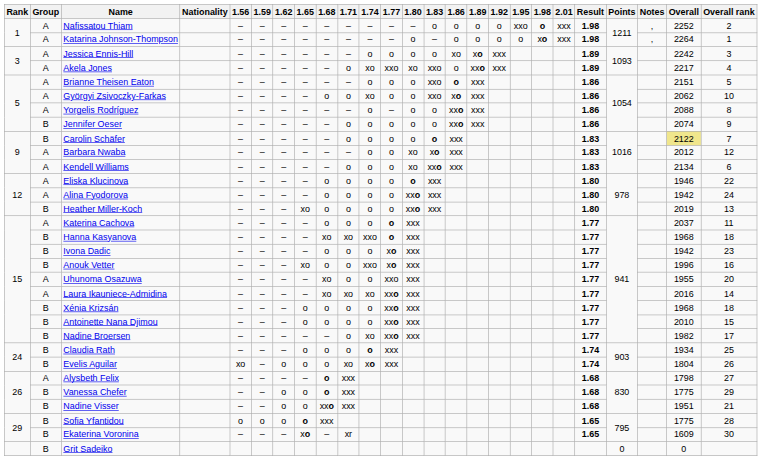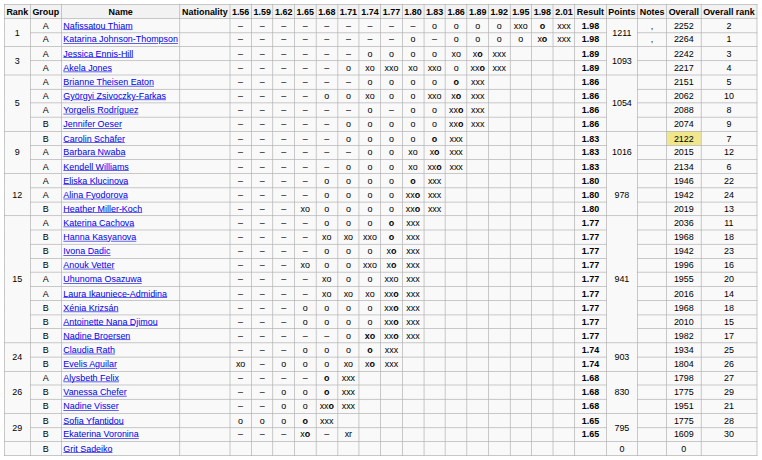 <table class="wikitable sortable" style="text-align:center;font-size:90%">
 <tr>
 <th>Rank</th>
 <th>Group</th>
 <th>Name</th>
 <th>Nationality</th>
 <th>1.56</th>
 <th>1.59</th>
 <th>1.62</th>
 <th>1.65</th>
 <th>1.68</th>
 <th>1.71</th>
 <th>1.74</th>
 <th>1.77</th>
 <th>1.80</th>
 <th>1.83</th>
 <th>1.86</th>
 <th>1.89</th>
 <th>1.92</th>
 <th>1.95</th>
 <th>1.98</th>
 <th>2.01</th>
 <th>Result</th>
 <th>Points</th>
 <th>Notes</th>
 <th>Overall</th>
 <th>Overall rank</th>
 </tr>
 <tr>
 <td rowspan=2>1</td>
 <td>A</td>
 <td align=left><a href='#'>Nafissatou Thiam</a></td>
 <td align=left></td>
 <td>–</td>
 <td>–</td>
 <td>–</td>
 <td>–</td>
 <td>–</td>
 <td>–</td>
 <td>–</td>
 <td>–</td>
 <td>–</td>
 <td>o</td>
 <td>o</td>
 <td>o</td>
 <td>o</td>
 <td>xxo</td>
 <td><strong>o</strong></td>
 <td>xxx</td>
 <td><strong>1.98</strong></td>
 <td rowspan=2>1211</td>
 <td>, </td>
 <td>2252</td>
 <td>2</td>
 </tr>
 <tr>
 <td>A</td>
 <td align=left><a href='#'>Katarina Johnson-Thompson</a></td>
 <td align=left></td>
 <td>–</td>
 <td>–</td>
 <td>–</td>
 <td>–</td>
 <td>–</td>
 <td>–</td>
 <td>–</td>
 <td>–</td>
 <td>o</td>
 <td>–</td>
 <td>o</td>
 <td>o</td>
 <td>o</td>
 <td>o</td>
 <td>x<strong>o</strong></td>
 <td>xxx</td>
 <td><strong>1.98</strong></td>
 <td>,  </td>
 <td>2264</td>
 <td>1</td>
 </tr>
 <tr>
 <td rowspan=2>3</td>
 <td>A</td>
 <td align=left><a href='#'>Jessica Ennis-Hill</a></td>
 <td align=left></td>
 <td>–</td>
 <td>–</td>
 <td>–</td>
 <td>–</td>
 <td>–</td>
 <td>–</td>
 <td>o</td>
 <td>o</td>
 <td>o</td>
 <td>o</td>
 <td>xo</td>
 <td>x<strong>o</strong></td>
 <td>xxx</td>
 <td></td>
 <td></td>
 <td></td>
 <td><strong>1.89</strong></td>
 <td rowspan=2>1093</td>
 <td></td>
 <td>2242</td>
 <td>3</td>
 </tr>
 <tr>
 <td>A</td>
 <td align=left><a href='#'>Akela Jones</a></td>
 <td align=left></td>
 <td>–</td>
 <td>–</td>
 <td>–</td>
 <td>–</td>
 <td>–</td>
 <td>o</td>
 <td>xo</td>
 <td>xxo</td>
 <td>xo</td>
 <td>xxo</td>
 <td>o</td>
 <td>xx<strong>o</strong></td>
 <td>xxx</td>
 <td></td>
 <td></td>
 <td></td>
 <td><strong>1.89</strong></td>
 <td></td>
 <td>2217</td>
 <td>4</td>
 </tr>
 <tr>
 <td rowspan=4>5</td>
 <td>A</td>
 <td align=left><a href='#'>Brianne Theisen Eaton</a></td>
 <td align=left></td>
 <td>–</td>
 <td>–</td>
 <td>–</td>
 <td>–</td>
 <td>–</td>
 <td>–</td>
 <td>o</td>
 <td>o</td>
 <td>o</td>
-<td>xxo</td>
+<td>o</td>
 <td><strong>o</strong></td>
 <td>xxx</td>
 <td></td>
 <td></td>
 <td></td>
 <td></td>
 <td><strong>1.86</strong></td>
 <td rowspan=4>1054</td>
 <td></td>
 <td>2151</td>
 <td>5</td>
 </tr>
 <tr>
 <td>A</td>
 <td align=left><a href='#'>Györgyi Zsivoczky-Farkas</a></td>
 <td align=left></td>
 <td>–</td>
 <td>–</td>
 <td>–</td>
 <td>–</td>
 <td>o</td>
 <td>o</td>
 <td>xo</td>
 <td>o</td>
 <td>o</td>
 <td>xxo</td>
 <td>x<strong>o</strong></td>
 <td>xxx</td>
 <td></td>
 <td></td>
 <td></td>
 <td></td>
 <td><strong>1.86</strong></td>
 <td></td>
 <td>2062</td>
 <td>10</td>
 </tr>
 <tr>
 <td>A</td>
 <td align=left><a href='#'>Yorgelis Rodríguez</a></td>
 <td align=left></td>
 <td>–</td>
 <td>–</td>
 <td>–</td>
 <td>–</td>
 <td>–</td>
 <td>–</td>
 <td>o</td>
 <td>–</td>
 <td>o</td>
 <td>o</td>
 <td>xx<strong>o</strong></td>
 <td>xxx</td>
 <td></td>
 <td></td>
 <td></td>
 <td></td>
 <td><strong>1.86</strong></td>
 <td></td>
 <td>2088</td>
 <td>8</td>
 </tr>
 <tr>
 <td>B</td>
 <td align=left><a href='#'>Jennifer Oeser</a></td>
 <td align=left></td>
 <td>–</td>
 <td>–</td>
 <td>–</td>
 <td>–</td>
 <td>–</td>
 <td>o</td>
 <td>o</td>
 <td>o</td>
 <td>o</td>
 <td>o</td>
 <td>xx<strong>o</strong></td>
 <td>xxx</td>
 <td></td>
 <td></td>
 <td></td>
 <td></td>
 <td><strong>1.86</strong></td>
 <td></td>
 <td>2074</td>
 <td>9</td>
 </tr>
 <tr>
 <td rowspan=3>9</td>
 <td>B</td>
 <td align=left><a href='#'>Carolin Schäfer</a></td>
 <td align=left></td>
 <td>–</td>
 <td>–</td>
 <td>–</td>
 <td>–</td>
 <td>–</td>
 <td>o</td>
 <td>o</td>
 <td>o</td>
 <td>o</td>
 <td><strong>o</strong></td>
 <td>xxx</td>
 <td></td>
 <td></td>
 <td></td>
 <td></td>
 <td></td>
 <td><strong>1.83</strong></td>
 <td rowspan=3>1016</td>
 <td></td>
 <td style="background: khaki;">2122</td>
 <td>7</td>
 </tr>
 <tr>
 <td>A</td>
 <td align=left><a href='#'>Barbara Nwaba</a></td>
 <td align=left></td>
 <td>–</td>
 <td>–</td>
 <td>–</td>
 <td>–</td>
 <td>–</td>
 <td>–</td>
 <td>o</td>
 <td>o</td>
 <td>xo</td>
 <td>x<strong>o</strong></td>
 <td>xxx</td>
 <td></td>
 <td></td>
 <td></td>
 <td></td>
 <td></td>
 <td><strong>1.83</strong></td>
 <td></td>
-<td>2012</td>
+<td>2015</td>
 <td>12</td>
 </tr>
 <tr>
 <td>A</td>
 <td align=left><a href='#'>Kendell Williams</a></td>
 <td align=left></td>
 <td>–</td>
 <td>–</td>
 <td>–</td>
 <td>–</td>
 <td>–</td>
 <td>o</td>
 <td>o</td>
 <td>o</td>
 <td>xo</td>
 <td>xx<strong>o</strong></td>
 <td>xxx</td>
 <td></td>
 <td></td>
 <td></td>
 <td></td>
 <td></td>
 <td><strong>1.83</strong></td>
 <td></td>
 <td>2134</td>
 <td>6</td>
 </tr>
 <tr>
 <td rowspan=3>12</td>
 <td>A</td>
 <td align=left><a href='#'>Eliska Klucinova</a></td>
 <td align=left></td>
 <td>–</td>
 <td>–</td>
 <td>–</td>
 <td>–</td>
 <td>o</td>
 <td>o</td>
 <td>o</td>
 <td>o</td>
 <td><strong>o</strong></td>
 <td>xxx</td>
 <td></td>
 <td></td>
 <td></td>
 <td></td>
 <td></td>
 <td></td>
 <td><strong>1.80</strong></td>
 <td rowspan=3>978</td>
 <td></td>
 <td>1946</td>
 <td>22</td>
 </tr>
 <tr>
 <td>A</td>
 <td align=left><a href='#'>Alina Fyodorova</a></td>
 <td align=left></td>
 <td>–</td>
 <td>–</td>
 <td>–</td>
 <td>–</td>
 <td>o</td>
 <td>o</td>
 <td>o</td>
 <td>o</td>
 <td>xx<strong>o</strong></td>
 <td>xxx</td>
 <td></td>
 <td></td>
 <td></td>
 <td></td>
 <td></td>
 <td></td>
 <td><strong>1.80</strong></td>
 <td></td>
 <td>1942</td>
 <td>24</td>
 </tr>
 <tr>
 <td>B</td>
 <td align=left><a href='#'>Heather Miller-Koch</a></td>
 <td align=left></td>
 <td>–</td>
 <td>–</td>
 <td>–</td>
 <td>xo</td>
 <td>o</td>
 <td>o</td>
 <td>o</td>
 <td>o</td>
 <td>xx<strong>o</strong></td>
 <td>xxx</td>
 <td></td>
 <td></td>
 <td></td>
 <td></td>
 <td></td>
 <td></td>
 <td><strong>1.80</strong></td>
 <td></td>
 <td>2019</td>
 <td>13</td>
 </tr>
 <tr>
 <td rowspan=9>15</td>
 <td>A</td>
 <td align=left><a href='#'>Katerina Cachova</a></td>
 <td align=left></td>
 <td>–</td>
 <td>–</td>
 <td>–</td>
 <td>–</td>
 <td>o</td>
 <td>o</td>
 <td>o</td>
 <td><strong>o</strong></td>
 <td>xxx</td>
 <td></td>
 <td></td>
 <td></td>
 <td></td>
 <td></td>
 <td></td>
 <td></td>
 <td><strong>1.77</strong></td>
 <td rowspan=9>941</td>
 <td></td>
-<td>2037</td>
+<td>2036</td>
 <td>11</td>
 </tr>
 <tr>
 <td>B</td>
 <td align=left><a href='#'>Hanna Kasyanova</a></td>
 <td align=left></td>
 <td>–</td>
 <td>–</td>
 <td>–</td>
 <td>–</td>
 <td>xo</td>
 <td>xo</td>
 <td>xxo</td>
 <td><strong>o</strong></td>
 <td>xxx</td>
 <td></td>
 <td></td>
 <td></td>
 <td></td>
 <td></td>
 <td></td>
 <td></td>
 <td><strong>1.77</strong></td>
 <td></td>
 <td>1968</td>
 <td>18</td>
 </tr>
 <tr>
 <td>B</td>
 <td align=left><a href='#'>Ivona Dadic</a></td>
 <td align=left></td>
 <td>–</td>
 <td>–</td>
 <td>–</td>
 <td>–</td>
 <td>o</td>
 <td>o</td>
 <td>o</td>
 <td>x<strong>o</strong></td>
 <td>xxx</td>
 <td></td>
 <td></td>
 <td></td>
 <td></td>
 <td></td>
 <td></td>
 <td></td>
 <td><strong>1.77</strong></td>
 <td></td>
 <td>1942</td>
 <td>23</td>
 </tr>
 <tr>
 <td>B</td>
 <td align=left><a href='#'>Anouk Vetter</a></td>
 <td align=left></td>
 <td>–</td>
 <td>–</td>
 <td>–</td>
 <td>xo</td>
 <td>o</td>
 <td>o</td>
 <td>xxo</td>
 <td>x<strong>o</strong></td>
 <td>xxx</td>
 <td></td>
 <td></td>
 <td></td>
 <td></td>
 <td></td>
 <td></td>
 <td></td>
 <td><strong>1.77</strong></td>
 <td></td>
 <td>1996</td>
 <td>16</td>
 </tr>
 <tr>
 <td>A</td>
 <td align=left><a href='#'>Uhunoma Osazuwa</a></td>
 <td align=left></td>
 <td>–</td>
 <td>–</td>
 <td>–</td>
 <td>–</td>
 <td>xo</td>
 <td>o</td>
 <td>o</td>
 <td>xxo</td>
 <td>xxx</td>
 <td></td>
 <td></td>
 <td></td>
 <td></td>
 <td></td>
 <td></td>
 <td></td>
 <td><strong>1.77</strong></td>
 <td></td>
 <td>1955</td>
 <td>20</td>
 </tr>
 <tr>
 <td>A</td>
 <td align=left><a href='#'>Laura Ikauniece-Admidina</a></td>
 <td align=left></td>
 <td>–</td>
 <td>–</td>
 <td>–</td>
 <td>–</td>
 <td>xo</td>
 <td>xo</td>
 <td>xo</td>
 <td>xx<strong>o</strong></td>
 <td>xxx</td>
 <td></td>
 <td></td>
 <td></td>
 <td></td>
 <td></td>
 <td></td>
 <td></td>
 <td><strong>1.77</strong></td>
 <td></td>
 <td>2016</td>
 <td>14</td>
 </tr>
 <tr>
 <td>B</td>
 <td align=left><a href='#'>Xénia Krizsán</a></td>
 <td align=left></td>
 <td>–</td>
 <td>–</td>
 <td>–</td>
 <td>o</td>
 <td>o</td>
 <td>o</td>
 <td>o</td>
 <td>xx<strong>o</strong></td>
 <td>xxx</td>
 <td></td>
 <td></td>
 <td></td>
 <td></td>
 <td></td>
 <td></td>
 <td></td>
 <td><strong>1.77</strong></td>
 <td></td>
 <td>1968</td>
 <td>18</td>
 </tr>
 <tr>
 <td>B</td>
 <td align=left><a href='#'>Antoinette Nana Djimou</a></td>
 <td align=left></td>
 <td>–</td>
 <td>–</td>
 <td>–</td>
 <td>o</td>
 <td>o</td>
 <td>o</td>
 <td>o</td>
 <td>xx<strong>o</strong></td>
 <td>xxx</td>
 <td></td>
 <td></td>
 <td></td>
 <td></td>
 <td></td>
 <td></td>
 <td></td>
 <td><strong>1.77</strong></td>
 <td></td>
 <td>2010</td>
 <td>15</td>
 </tr>
 <tr>
 <td>B</td>
 <td align=left><a href='#'>Nadine Broersen</a></td>
 <td align=left></td>
 <td>–</td>
 <td>–</td>
 <td>–</td>
 <td>–</td>
 <td>–</td>
 <td>o</td>
-<td>xo</td>
+<td><strong>xo</strong></td>
 <td>xx<strong>o</strong></td>
 <td>xxx</td>
 <td></td>
 <td></td>
 <td></td>
 <td></td>
 <td></td>
 <td></td>
 <td></td>
 <td><strong>1.77</strong></td>
 <td></td>
 <td>1982</td>
 <td>17</td>
 </tr>
 <tr>
 <td rowspan=2>24</td>
 <td>B</td>
 <td align=left><a href='#'>Claudia Rath</a></td>
 <td align=left></td>
 <td>–</td>
 <td>–</td>
 <td>–</td>
 <td>o</td>
 <td>o</td>
 <td>o</td>
 <td><strong>o</strong></td>
 <td>xxx</td>
 <td></td>
 <td></td>
 <td></td>
 <td></td>
 <td></td>
 <td></td>
 <td></td>
 <td></td>
 <td><strong>1.74</strong></td>
 <td rowspan=2>903</td>
 <td></td>
 <td>1934</td>
 <td>25</td>
 </tr>
 <tr>
 <td>B</td>
 <td align=left><a href='#'>Evelis Aguilar</a></td>
 <td align=left></td>
 <td>xo</td>
 <td>–</td>
 <td>o</td>
 <td>o</td>
 <td>o</td>
 <td>xo</td>
 <td>x<strong>o</strong></td>
 <td>xxx</td>
 <td></td>
 <td></td>
 <td></td>
 <td></td>
 <td></td>
 <td></td>
 <td></td>
 <td></td>
 <td><strong>1.74</strong></td>
 <td></td>
 <td>1804</td>
 <td>26</td>
 </tr>
 <tr>
 <td rowspan=3>26</td>
 <td>A</td>
 <td align=left><a href='#'>Alysbeth Felix</a></td>
 <td align=left></td>
 <td>–</td>
 <td>–</td>
 <td>–</td>
 <td>–</td>
 <td><strong>o</strong></td>
 <td>xxx</td>
 <td></td>
 <td></td>
 <td></td>
 <td></td>
 <td></td>
 <td></td>
 <td></td>
 <td></td>
 <td></td>
 <td></td>
 <td><strong>1.68</strong></td>
 <td rowspan=3>830</td>
 <td></td>
 <td>1798</td>
 <td>27</td>
 </tr>
 <tr>
 <td>B</td>
 <td align=left><a href='#'>Vanessa Chefer</a></td>
 <td align=left></td>
 <td>–</td>
 <td>–</td>
 <td>o</td>
 <td>o</td>
 <td><strong>o</strong></td>
 <td>xxx</td>
 <td></td>
 <td></td>
 <td></td>
 <td></td>
 <td></td>
 <td></td>
 <td></td>
 <td></td>
 <td></td>
 <td></td>
 <td><strong>1.68</strong></td>
 <td></td>
 <td>1775</td>
 <td>29</td>
 </tr>
 <tr>
 <td>B</td>
 <td align=left><a href='#'>Nadine Visser</a></td>
 <td align=left></td>
 <td>–</td>
 <td>–</td>
 <td>o</td>
 <td>o</td>
 <td>xx<strong>o</strong></td>
 <td>xxx</td>
 <td></td>
 <td></td>
 <td></td>
 <td></td>
 <td></td>
 <td></td>
 <td></td>
 <td></td>
 <td></td>
 <td></td>
 <td><strong>1.68</strong></td>
 <td></td>
 <td>1951</td>
 <td>21</td>
 </tr>
 <tr>
 <td rowspan=2>29</td>
 <td>B</td>
 <td align=left><a href='#'>Sofia Yfantidou</a></td>
 <td align=left></td>
 <td>o</td>
 <td>o</td>
 <td>o</td>
 <td><strong>o</strong></td>
 <td>xxx</td>
 <td></td>
 <td></td>
 <td></td>
 <td></td>
 <td></td>
 <td></td>
 <td></td>
 <td></td>
 <td></td>
 <td></td>
 <td></td>
 <td><strong>1.65</strong></td>
 <td rowspan=2>795</td>
 <td></td>
 <td>1775</td>
 <td>28</td>
 </tr>
 <tr>
 <td>B</td>
 <td align=left><a href='#'>Ekaterina Voronina</a></td>
 <td align=left></td>
 <td>–</td>
 <td>–</td>
 <td>–</td>
 <td>x<strong>o</strong></td>
 <td>–</td>
 <td>xr</td>
 <td></td>
 <td></td>
 <td></td>
 <td></td>
 <td></td>
 <td></td>
 <td></td>
 <td></td>
 <td></td>
 <td></td>
 <td><strong>1.65</strong></td>
 <td></td>
 <td>1609</td>
 <td>30</td>
 </tr>
 <tr>
 <td></td>
 <td>B</td>
 <td align=left><a href='#'>Grit Sadeiko</a></td>
 <td align=left></td>
 <td></td>
 <td></td>
 <td></td>
 <td></td>
 <td></td>
 <td></td>
 <td></td>
 <td></td>
 <td></td>
 <td></td>
 <td></td>
 <td></td>
 <td></td>
 <td></td>
 <td></td>
 <td></td>
 <td><strong></strong></td>
 <td>0</td>
 <td></td>
 <td>0</td>
 <td></td>
 </tr>
 </table>
